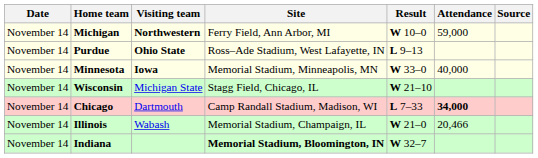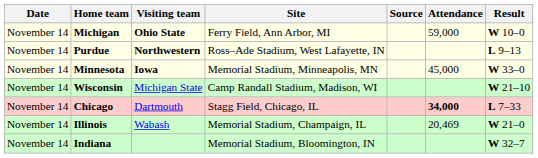 <table class="wikitable" style="font-size:95%;">
 <tr>
 <th>Date</th>
 <th>Home team</th>
 <th>Visiting team</th>
 <th>Site</th>
+<th class="unsortable">Source</th>
+<th>Attendance</th>
 <th>Result</th>
-<th>Attendance</th>
-<th class="unsortable">Source</th>
 </tr>
 <tr bgcolor=#ffffe6>
 <td>November 14</td>
 <td><strong>Michigan</strong></td>
-<td><strong>Northwestern</strong></td>
+<td><strong>Ohio State</strong></td>
 <td>Ferry Field, Ann Arbor, MI</td>
+<td></td>
+<td>59,000</td>
 <td><strong>W</strong> 10–0</td>
-<td>59,000</td>
-<td></td>
 </tr>
 <tr bgcolor=#ffffe6>
 <td>November 14</td>
 <td><strong>Purdue</strong></td>
-<td><strong>Ohio State</strong></td>
+<td><strong>Northwestern</strong></td>
 <td>Ross–Ade Stadium, West Lafayette, IN</td>
-<td><strong>L</strong> 9–13</td>
 <td></td>
 <td></td>
+<td><strong>L</strong> 9–13</td>
 </tr>
 <tr bgcolor=#ffffe6>
 <td>November 14</td>
 <td><strong>Minnesota</strong></td>
 <td><strong>Iowa</strong></td>
 <td>Memorial Stadium, Minneapolis, MN</td>
+<td></td>
+<td>45,000</td>
 <td><strong>W</strong> 33–0</td>
-<td>40,000</td>
-<td></td>
 </tr>
 <tr bgcolor=ccffcc>
 <td>November 14</td>
 <td><strong>Wisconsin</strong></td>
 <td><a href='#'>Michigan State</a></td>
-<td>Stagg Field, Chicago, IL</td>
-<td><strong>W</strong> 21–10</td>
+<td>Camp Randall Stadium, Madison, WI</td>
 <td></td>
 <td></td>
+<td><strong>W</strong> 21–10</td>
 </tr>
 <tr bgcolor=#ffcccc>
 <td>November 14</td>
 <td><strong>Chicago</strong></td>
 <td><a href='#'>Dartmouth</a></td>
-<td>Camp Randall Stadium, Madison, WI</td>
+<td>Stagg Field, Chicago, IL</td>
+<td></td>
+<td><strong>34,000</strong></td>
 <td><strong>L</strong> 7–33</td>
-<td><strong>34,000</strong></td>
-<td></td>
 </tr>
 <tr bgcolor=ccffcc>
 <td>November 14</td>
 <td><strong>Illinois</strong></td>
 <td><a href='#'>Wabash</a></td>
 <td>Memorial Stadium, Champaign, IL</td>
+<td></td>
+<td>20,469</td>
 <td><strong>W</strong> 21–0</td>
-<td>20,466</td>
-<td></td>
 </tr>
 <tr bgcolor=ccffcc>
 <td>November 14</td>
 <td><strong>Indiana</strong></td>
 <td></td>
-<td><strong>Memorial Stadium, Bloomington, IN</strong></td>
-<td><strong>W</strong> 32–7</td>
+<td>Memorial Stadium, Bloomington, IN</td>
 <td></td>
 <td></td>
+<td><strong>W</strong> 32–7</td>
 </tr>
 </table>
